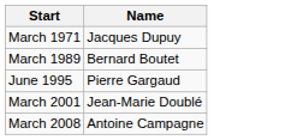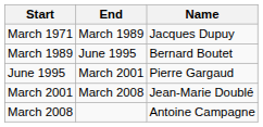 <table class="wikitable sortable">
 <tr>
 <th>Start</th>
+<th>End</th>
 <th>Name</th>
 </tr>
 <tr>
 <td>March 1971</td>
+<td>March 1989</td>
 <td>Jacques Dupuy</td>
 </tr>
 <tr>
 <td>March 1989</td>
+<td>June 1995</td>
 <td>Bernard Boutet</td>
 </tr>
 <tr>
 <td>June 1995</td>
+<td>March 2001</td>
 <td>Pierre Gargaud</td>
 </tr>
 <tr>
 <td>March 2001</td>
+<td>March 2008</td>
 <td>Jean-Marie Doublé</td>
 </tr>
 <tr>
 <td>March 2008</td>
+<td></td>
 <td>Antoine Campagne</td>
 </tr>
 </table>
